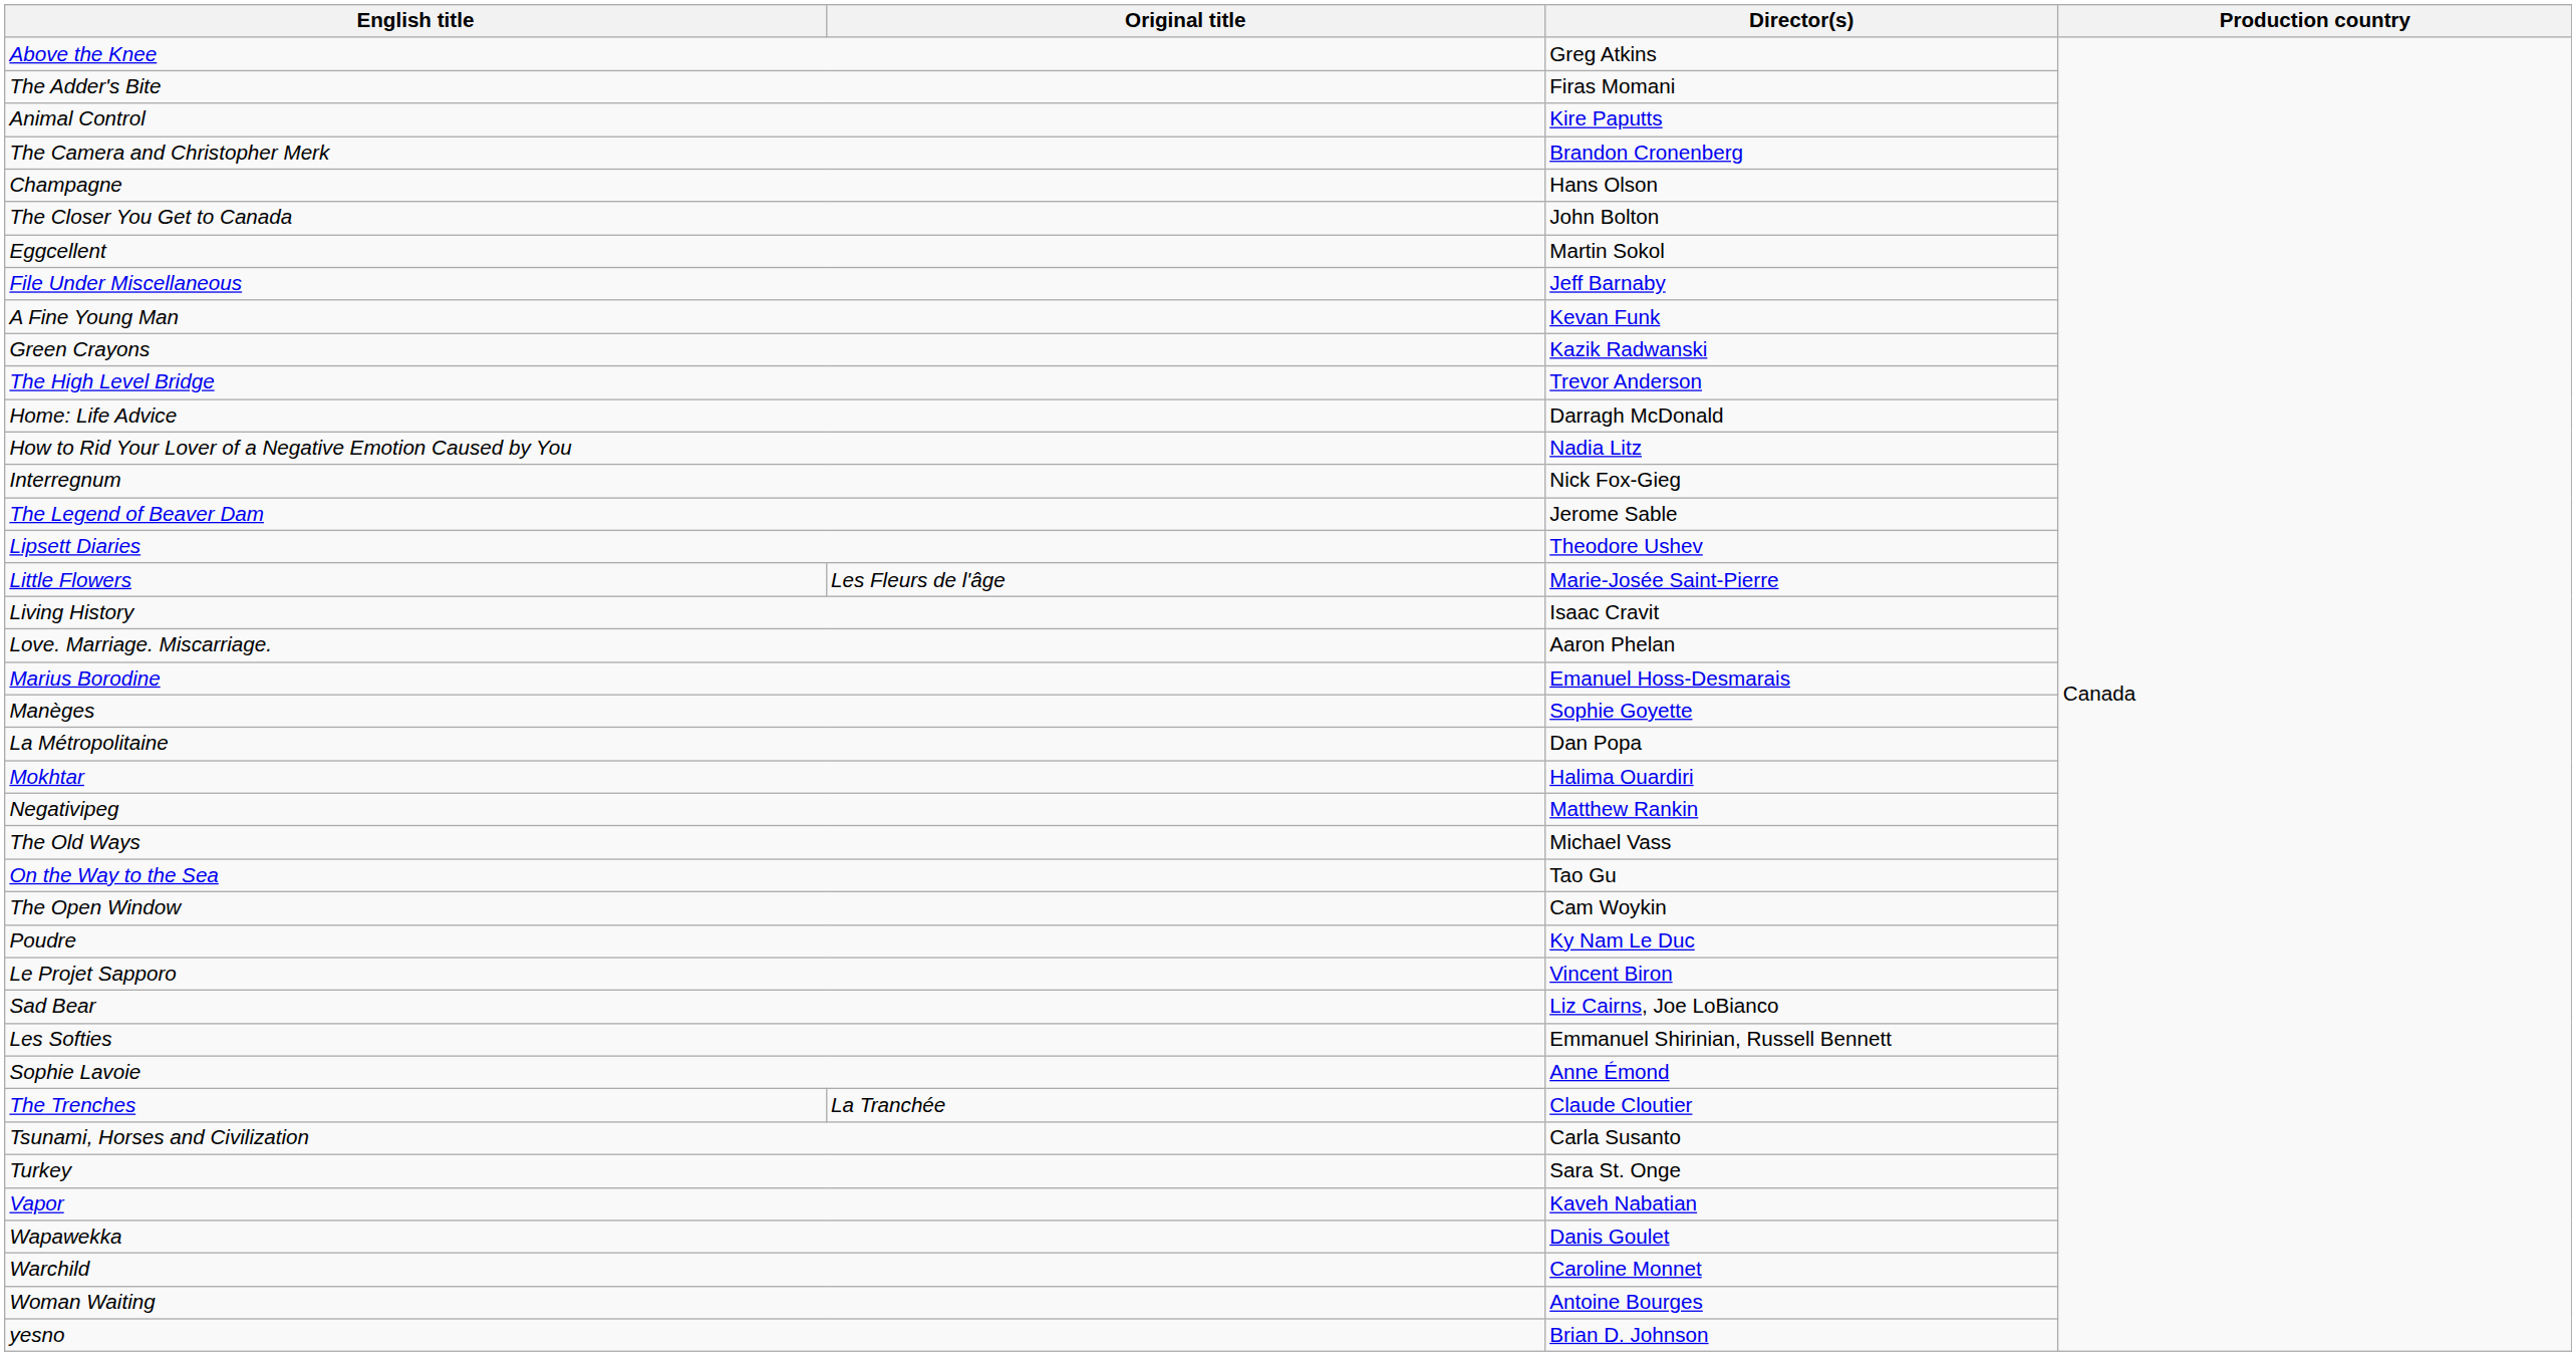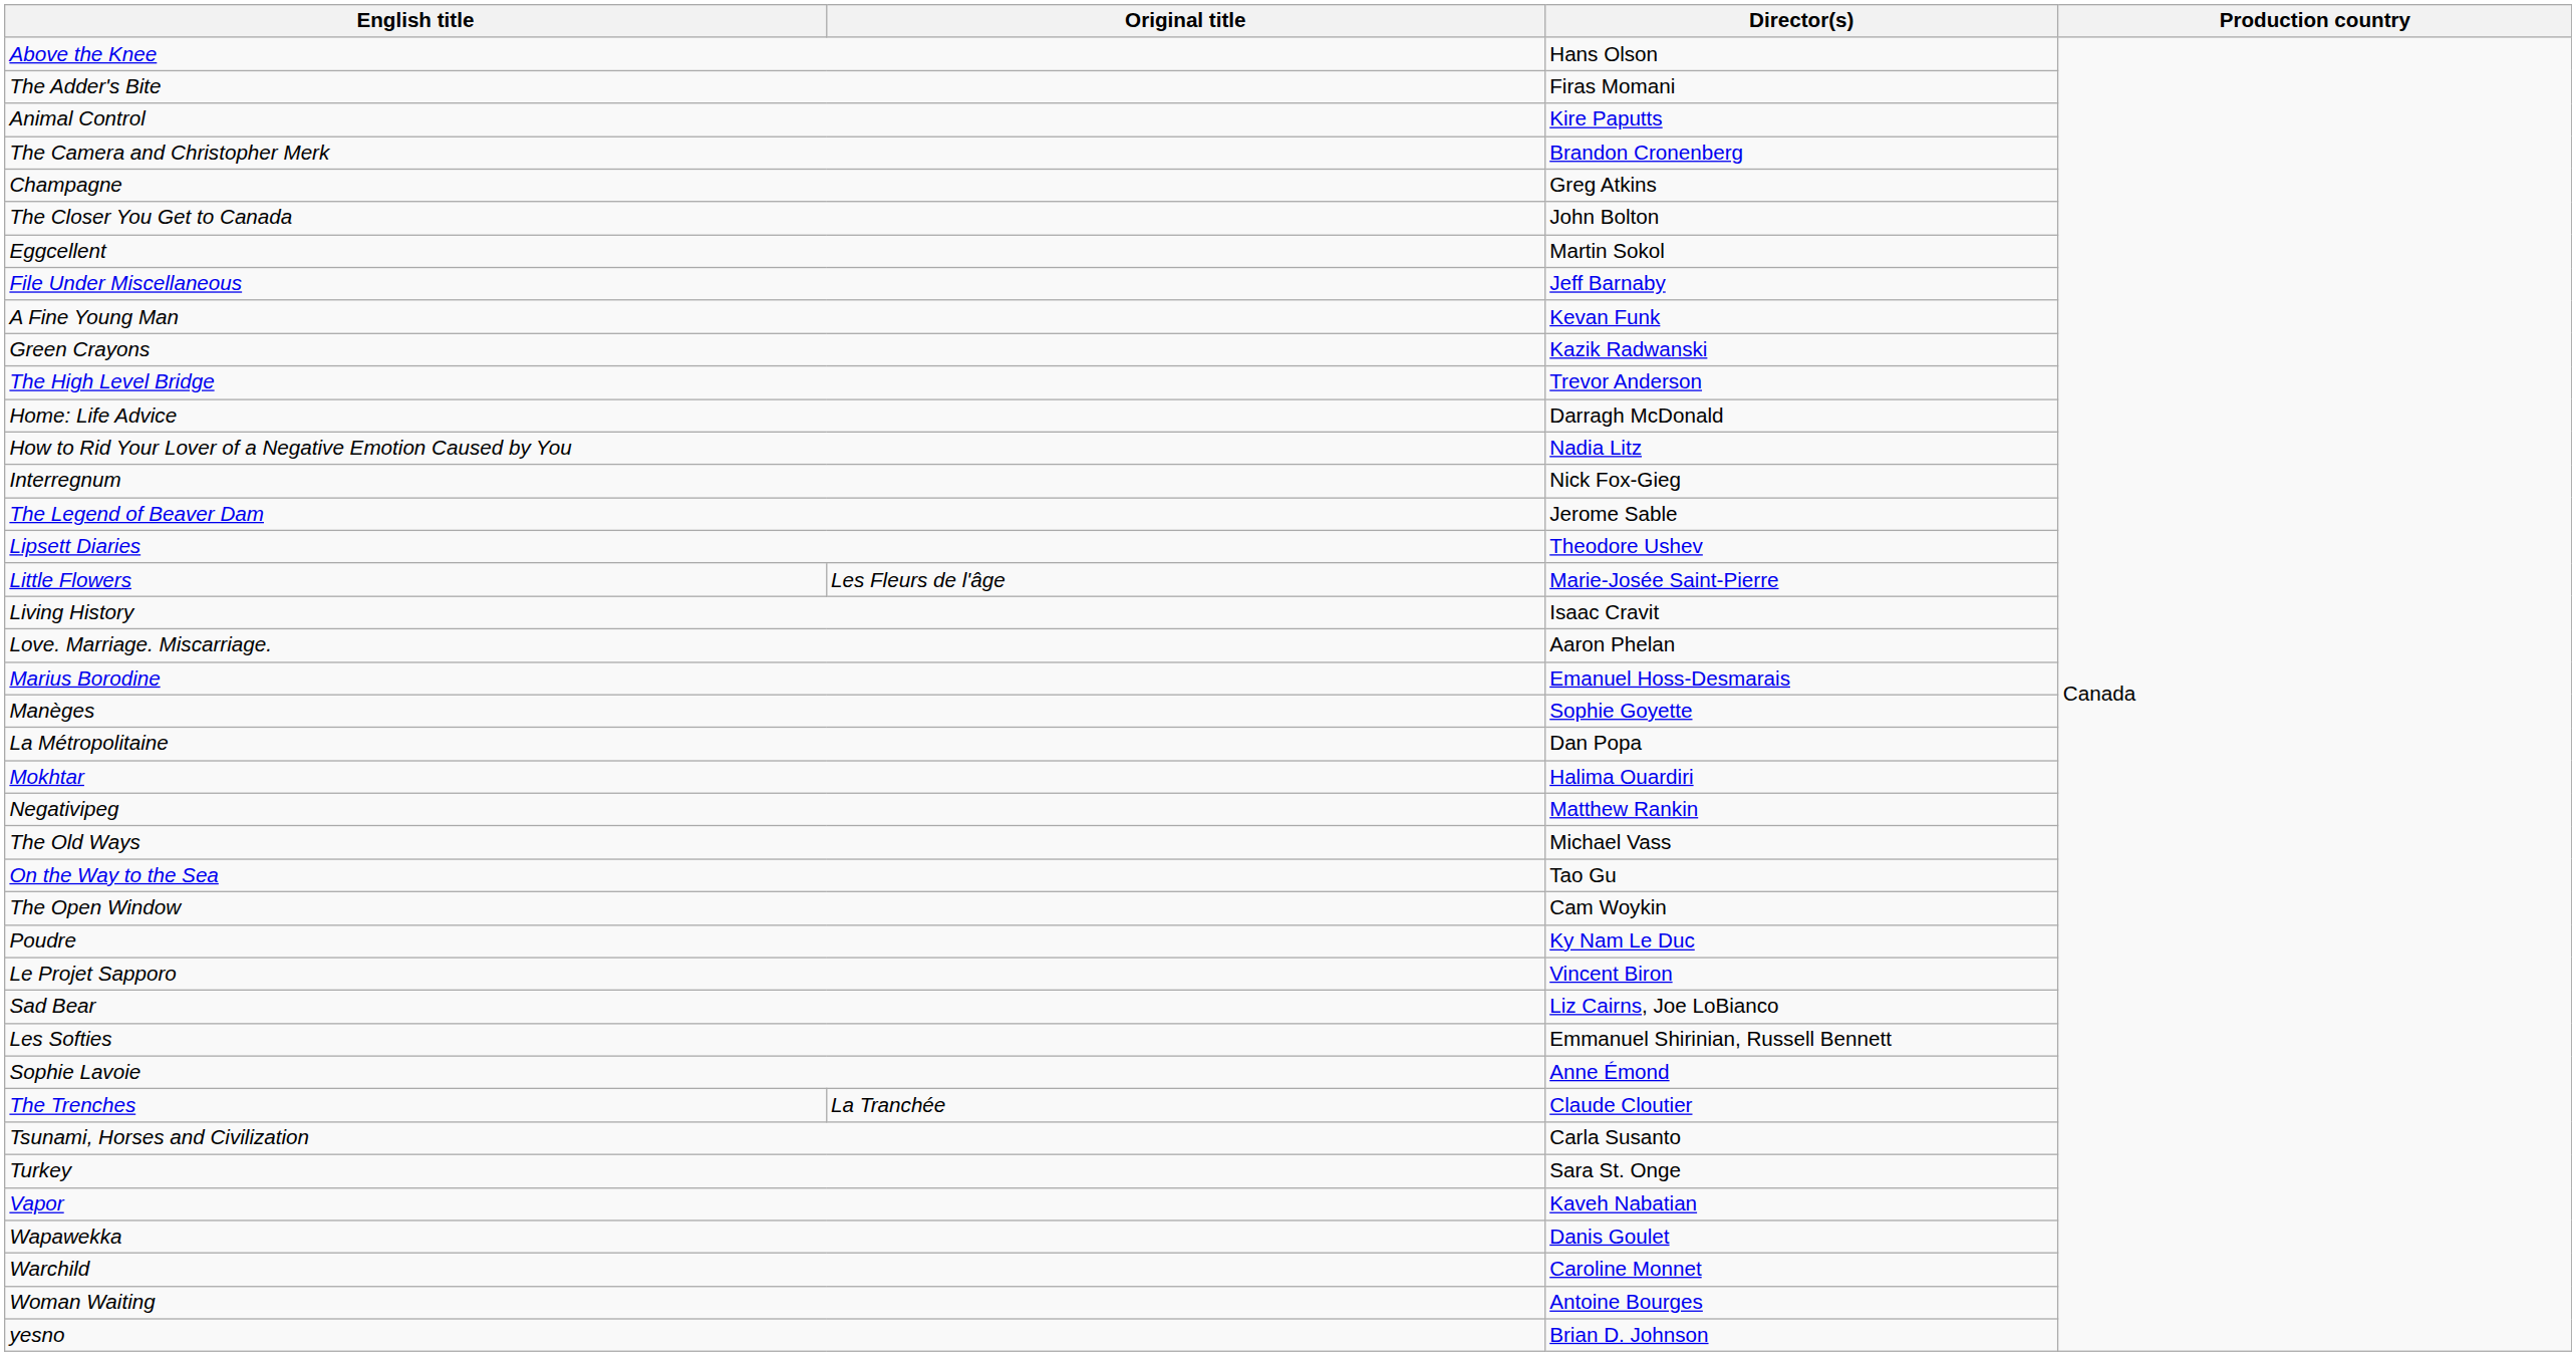 <table class="sortable wikitable" width="100%">
 <tr>
 <th scope="col" width="32%">English title</th>
 <th scope="col" width="28%">Original title</th>
 <th scope="col" width="20%">Director(s)</th>
 <th scope="col" width="20%">Production country</th>
 </tr>
 <tr>
 <td colspan=2><em><a href='#'>Above the Knee</a></em></td>
-<td>Greg Atkins</td>
+<td>Hans Olson</td>
 <td rowspan=40>Canada</td>
 </tr>
 <tr>
 <td colspan=2><em>The Adder's Bite</em></td>
 <td>Firas Momani</td>
 </tr>
 <tr>
 <td colspan=2><em>Animal Control</em></td>
 <td><a href='#'>Kire Paputts</a></td>
 </tr>
 <tr>
 <td colspan=2><em>The Camera and Christopher Merk</em></td>
 <td><a href='#'>Brandon Cronenberg</a></td>
 </tr>
 <tr>
 <td colspan=2><em>Champagne</em></td>
-<td>Hans Olson</td>
+<td>Greg Atkins</td>
 </tr>
 <tr>
 <td colspan=2><em>The Closer You Get to Canada</em></td>
 <td>John Bolton</td>
 </tr>
 <tr>
 <td colspan=2><em>Eggcellent</em></td>
 <td>Martin Sokol</td>
 </tr>
 <tr>
 <td colspan=2><em><a href='#'>File Under Miscellaneous</a></em></td>
 <td><a href='#'>Jeff Barnaby</a></td>
 </tr>
 <tr>
 <td colspan=2><em>A Fine Young Man</em></td>
 <td><a href='#'>Kevan Funk</a></td>
 </tr>
 <tr>
 <td colspan=2><em>Green Crayons</em></td>
 <td><a href='#'>Kazik Radwanski</a></td>
 </tr>
 <tr>
 <td colspan=2><em><a href='#'>The High Level Bridge</a></em></td>
 <td><a href='#'>Trevor Anderson</a></td>
 </tr>
 <tr>
 <td colspan=2><em>Home: Life Advice</em></td>
 <td>Darragh McDonald</td>
 </tr>
 <tr>
 <td colspan=2><em>How to Rid Your Lover of a Negative Emotion Caused by You</em></td>
 <td><a href='#'>Nadia Litz</a></td>
 </tr>
 <tr>
 <td colspan=2><em>Interregnum</em></td>
 <td>Nick Fox-Gieg</td>
 </tr>
 <tr>
 <td colspan=2><em><a href='#'>The Legend of Beaver Dam</a></em></td>
 <td>Jerome Sable</td>
 </tr>
 <tr>
 <td colspan=2><em><a href='#'>Lipsett Diaries</a></em></td>
 <td><a href='#'>Theodore Ushev</a></td>
 </tr>
 <tr>
 <td><em><a href='#'>Little Flowers</a></em></td>
 <td><em>Les Fleurs de l'âge</em></td>
 <td><a href='#'>Marie-Josée Saint-Pierre</a></td>
 </tr>
 <tr>
 <td colspan=2><em>Living History</em></td>
 <td>Isaac Cravit</td>
 </tr>
 <tr>
 <td colspan=2><em>Love. Marriage. Miscarriage.</em></td>
 <td>Aaron Phelan</td>
 </tr>
 <tr>
 <td colspan=2><em><a href='#'>Marius Borodine</a></em></td>
 <td><a href='#'>Emanuel Hoss-Desmarais</a></td>
 </tr>
 <tr>
 <td colspan=2><em>Manèges</em></td>
 <td><a href='#'>Sophie Goyette</a></td>
 </tr>
 <tr>
 <td colspan=2><em>La Métropolitaine</em></td>
 <td>Dan Popa</td>
 </tr>
 <tr>
 <td colspan=2><em><a href='#'>Mokhtar</a></em></td>
 <td><a href='#'>Halima Ouardiri</a></td>
 </tr>
 <tr>
 <td colspan=2><em>Negativipeg</em></td>
 <td><a href='#'>Matthew Rankin</a></td>
 </tr>
 <tr>
 <td colspan=2><em>The Old Ways</em></td>
 <td>Michael Vass</td>
 </tr>
 <tr>
 <td colspan=2><em><a href='#'>On the Way to the Sea</a></em></td>
 <td>Tao Gu</td>
 </tr>
 <tr>
 <td colspan=2><em>The Open Window</em></td>
 <td>Cam Woykin</td>
 </tr>
 <tr>
 <td colspan=2><em>Poudre</em></td>
 <td><a href='#'>Ky Nam Le Duc</a></td>
 </tr>
 <tr>
 <td colspan=2><em>Le Projet Sapporo</em></td>
 <td><a href='#'>Vincent Biron</a></td>
 </tr>
 <tr>
 <td colspan=2><em>Sad Bear</em></td>
 <td><a href='#'>Liz Cairns</a>, Joe LoBianco</td>
 </tr>
 <tr>
 <td colspan=2><em>Les Softies</em></td>
 <td>Emmanuel Shirinian, Russell Bennett</td>
 </tr>
 <tr>
 <td colspan=2><em>Sophie Lavoie</em></td>
 <td><a href='#'>Anne Émond</a></td>
 </tr>
 <tr>
 <td><em><a href='#'>The Trenches</a></em></td>
 <td><em>La Tranchée</em></td>
 <td><a href='#'>Claude Cloutier</a></td>
 </tr>
 <tr>
 <td colspan=2><em>Tsunami, Horses and Civilization</em></td>
 <td>Carla Susanto</td>
 </tr>
 <tr>
 <td colspan=2><em>Turkey</em></td>
 <td>Sara St. Onge</td>
 </tr>
 <tr>
 <td colspan=2><em><a href='#'>Vapor</a></em></td>
 <td><a href='#'>Kaveh Nabatian</a></td>
 </tr>
 <tr>
 <td colspan=2><em>Wapawekka</em></td>
 <td><a href='#'>Danis Goulet</a></td>
 </tr>
 <tr>
 <td colspan=2><em>Warchild</em></td>
 <td><a href='#'>Caroline Monnet</a></td>
 </tr>
 <tr>
 <td colspan=2><em>Woman Waiting</em></td>
 <td><a href='#'>Antoine Bourges</a></td>
 </tr>
 <tr>
 <td colspan=2><em>yesno</em></td>
 <td><a href='#'>Brian D. Johnson</a></td>
 </tr>
 </table>
